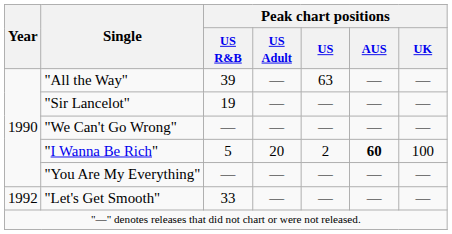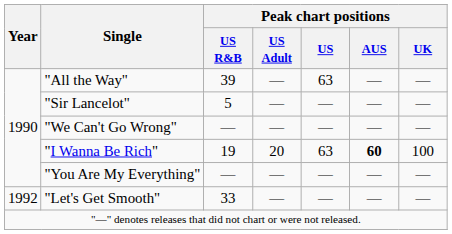 <table class="wikitable">
 <tr>
 <th scope="col" rowspan="2">Year</th>
 <th scope="col" rowspan="2">Single</th>
 <th scope="col" colspan="5">Peak chart positions</th>
 </tr>
 <tr>
 <th style="width:45px;"><small><a href='#'>US R&B</a></small><br></th>
 <th style="width:45px;"><small><a href='#'>US Adult</a></small><br></th>
 <th style="width:45px;"><small><a href='#'>US</a></small><br></th>
 <th style="width:45px;"><small><a href='#'>AUS</a></small><br></th>
 <th style="width:45px;"><small><a href='#'>UK</a></small><br></th>
 </tr>
 <tr>
 <td rowspan="5">1990</td>
 <td>"All the Way"</td>
 <td align=center>39</td>
 <td align=center>—</td>
 <td align=center>63</td>
 <td align=center>—</td>
 <td align=center>—</td>
 </tr>
 <tr>
 <td>"Sir Lancelot"</td>
-<td align=center>19</td>
+<td align=center>5</td>
 <td align=center>—</td>
 <td align=center>―</td>
 <td align=center>—</td>
 <td align=center>―</td>
 </tr>
 <tr>
 <td>"We Can't Go Wrong"</td>
 <td align=center>―</td>
 <td align=center>—</td>
 <td align=center>―</td>
 <td align=center>—</td>
 <td align=center>—</td>
 </tr>
 <tr>
 <td>"<a href='#'>I Wanna Be Rich</a>"</td>
-<td align=center>5</td>
+<td align=center>19</td>
 <td align=center>20</td>
-<td align=center>2</td>
+<td align=center>63</td>
 <td align=center><strong>60</strong></td>
 <td align=center>100</td>
 </tr>
 <tr>
 <td>"You Are My Everything"</td>
 <td align=center>―</td>
 <td align=center>―</td>
 <td align=center>―</td>
 <td align=center>―</td>
 <td align=center>―</td>
 </tr>
 <tr>
 <td rowspan="1">1992</td>
 <td>"Let's Get Smooth"</td>
 <td align=center>33</td>
 <td align=center>—</td>
 <td align=center>―</td>
 <td align=center>—</td>
 <td align=center>—</td>
 </tr>
 <tr>
 <td colspan="7" style="text-align:center; font-size:9pt;">"—" denotes releases that did not chart or were not released.</td>
 </tr>
 </table>
